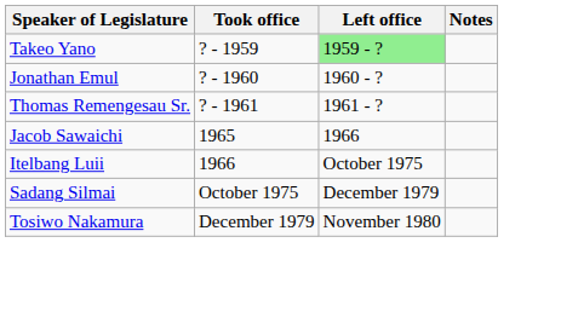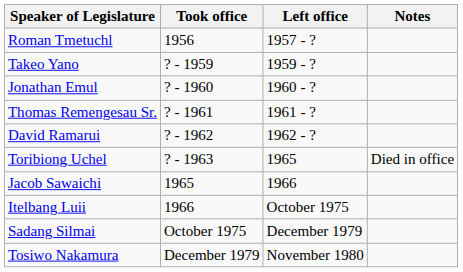 <table class="wikitable">
 <tr>
 <th>Speaker of Legislature</th>
 <th>Took office</th>
 <th>Left office</th>
 <th>Notes</th>
 </tr>
 <tr>
+<td><a href='#'>Roman Tmetuchl</a></td>
+<td>1956</td>
+<td>1957 - ?</td>
+<td></td>
+</tr>
+<tr>
 <td><a href='#'>Takeo Yano</a></td>
 <td>? - 1959</td>
-<td style="background: lightgreen;">1959 - ?</td>
+<td>1959 - ?</td>
 <td></td>
 </tr>
 <tr>
 <td><a href='#'>Jonathan Emul</a></td>
 <td>? - 1960</td>
 <td>1960 - ?</td>
 <td></td>
 </tr>
 <tr>
 <td><a href='#'>Thomas Remengesau Sr.</a></td>
 <td>? - 1961</td>
 <td>1961 - ?</td>
 <td></td>
+</tr>
+<tr>
+<td><a href='#'>David Ramarui</a></td>
+<td>? - 1962</td>
+<td>1962 - ?</td>
+<td></td>
+</tr>
+<tr>
+<td><a href='#'>Toribiong Uchel</a></td>
+<td>? - 1963</td>
+<td>1965</td>
+<td>Died in office</td>
 </tr>
 <tr>
 <td><a href='#'>Jacob Sawaichi</a></td>
 <td>1965</td>
 <td>1966</td>
 <td></td>
 </tr>
 <tr>
 <td><a href='#'>Itelbang Luii</a></td>
 <td>1966</td>
 <td>October 1975</td>
 <td></td>
 </tr>
 <tr>
 <td><a href='#'>Sadang Silmai</a></td>
 <td>October 1975</td>
 <td>December 1979</td>
 <td></td>
 </tr>
 <tr>
 <td><a href='#'>Tosiwo Nakamura</a></td>
 <td>December 1979</td>
 <td>November 1980</td>
 <td></td>
 </tr>
 </table>
